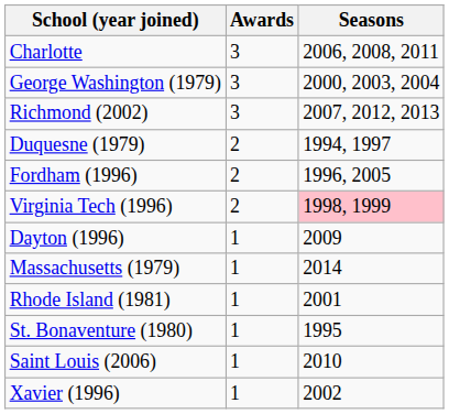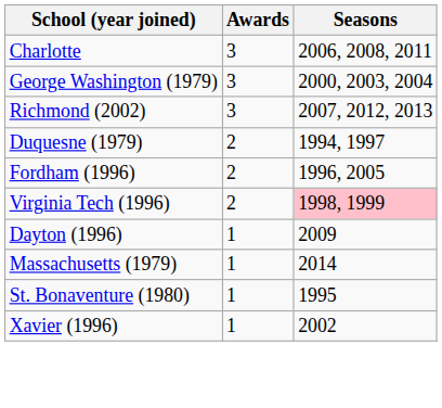 <table class="wikitable" border="1">
 <tr>
 <th>School (year joined)</th>
 <th>Awards</th>
 <th>Seasons</th>
 </tr>
 <tr>
 <td><a href='#'>Charlotte</a></td>
 <td>3</td>
 <td>2006, 2008, 2011</td>
 </tr>
 <tr>
 <td><a href='#'>George Washington</a> (1979)</td>
 <td>3</td>
 <td>2000, 2003, 2004</td>
 </tr>
 <tr>
 <td><a href='#'>Richmond</a> (2002)</td>
 <td>3</td>
 <td>2007, 2012, 2013</td>
 </tr>
 <tr>
 <td><a href='#'>Duquesne</a> (1979)</td>
 <td>2</td>
 <td>1994, 1997</td>
 </tr>
 <tr>
 <td><a href='#'>Fordham</a> (1996)</td>
 <td>2</td>
 <td>1996, 2005</td>
 </tr>
 <tr>
 <td><a href='#'>Virginia Tech</a> (1996)</td>
 <td>2</td>
 <td style="background: pink;">1998, 1999</td>
 </tr>
 <tr>
 <td><a href='#'>Dayton</a> (1996)</td>
 <td>1</td>
 <td>2009</td>
 </tr>
 <tr>
 <td><a href='#'>Massachusetts</a> (1979)</td>
 <td>1</td>
 <td>2014</td>
 </tr>
 <tr>
-<td><a href='#'>Rhode Island</a> (1981)</td>
-<td>1</td>
-<td>2001</td>
-</tr>
-<tr>
 <td><a href='#'>St. Bonaventure</a> (1980)</td>
 <td>1</td>
 <td>1995</td>
-</tr>
-<tr>
-<td><a href='#'>Saint Louis</a> (2006)</td>
-<td>1</td>
-<td>2010</td>
 </tr>
 <tr>
 <td><a href='#'>Xavier</a> (1996)</td>
 <td>1</td>
 <td>2002</td>
 </tr>
 </table>
